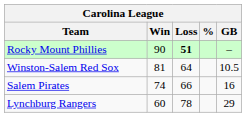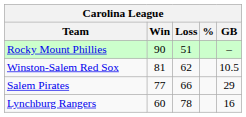 <table class="wikitable">
 <tr>
 <th colspan="5">Carolina League</th>
 </tr>
 <tr>
 <th width="60%">Team</th>
 <th>Win</th>
 <th>Loss</th>
 <th>%</th>
 <th>GB</th>
 </tr>
 <tr align=center bgcolor=ccffcc>
 <td align=left><a href='#'>Rocky Mount Phillies</a></td>
 <td>90</td>
-<td><strong>51</strong></td>
+<td>51</td>
 <td></td>
 <td>–</td>
 </tr>
 <tr align=center>
 <td align=left><a href='#'>Winston-Salem Red Sox</a></td>
 <td>81</td>
-<td>64</td>
+<td>62</td>
 <td></td>
 <td>10.5</td>
 </tr>
 <tr align=center>
 <td align=left><a href='#'>Salem Pirates</a></td>
-<td>74</td>
+<td>77</td>
 <td>66</td>
 <td></td>
-<td>16</td>
+<td>29</td>
 </tr>
 <tr align=center>
 <td align=left><a href='#'>Lynchburg Rangers</a></td>
 <td>60</td>
 <td>78</td>
 <td></td>
-<td>29</td>
+<td>16</td>
 </tr>
 </table>
